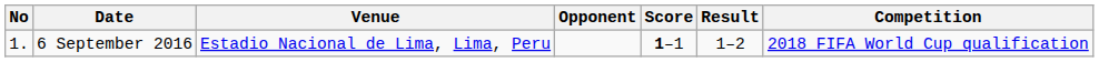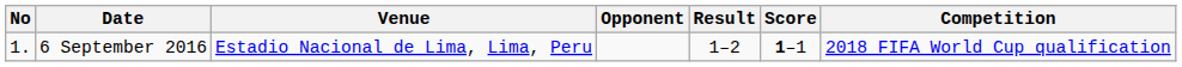 <table class="wikitable" style="font-size:85%;">
 <tr>
 <th>No</th>
 <th>Date</th>
 <th>Venue</th>
 <th>Opponent</th>
+<th>Result</th>
 <th>Score</th>
-<th>Result</th>
 <th>Competition</th>
 </tr>
 <tr>
 <td>1.</td>
 <td>6 September 2016</td>
 <td><a href='#'>Estadio Nacional de Lima</a>, <a href='#'>Lima</a>, <a href='#'>Peru</a></td>
 <td></td>
+<td align=center>1–2</td>
 <td align=center><strong>1</strong>–1</td>
-<td align=center>1–2</td>
 <td><a href='#'>2018 FIFA World Cup qualification</a></td>
 </tr>
 </table>
